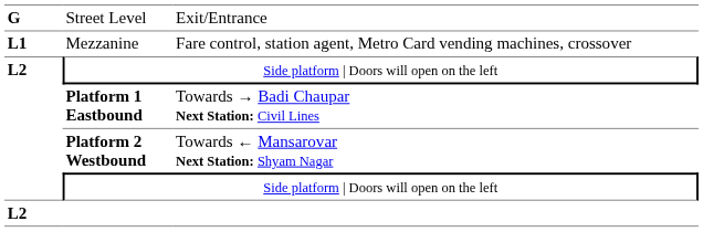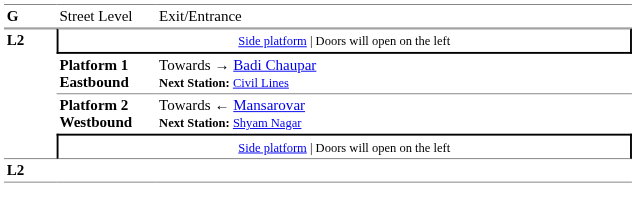 <table table border=0 cellspacing=0 cellpadding=3>
 <tr>
 <td style="border-bottom:solid 1px grey;border-top:solid 1px grey;" width=50 valign=top><strong>G</strong></td>
 <td style="border-top:solid 1px grey;border-bottom:solid 1px grey;" width=100 valign=top>Street Level</td>
 <td style="border-top:solid 1px grey;border-bottom:solid 1px grey;" width=500 valign=top>Exit/Entrance</td>
-</tr>
-<tr>
-<td valign=top><strong>L1</strong></td>
-<td valign=top>Mezzanine</td>
-<td valign=top>Fare control, station agent, Metro Card vending machines, crossover<br></td>
 </tr>
 <tr>
 <td style="border-top:solid 1px grey;border-bottom:solid 1px grey;" width=50 rowspan=4 valign=top><strong>L2</strong></td>
 <td style="border-top:solid 1px grey;border-right:solid 2px black;border-left:solid 2px black;border-bottom:solid 2px black;text-align:center;" colspan=2><small><a href='#'>Side platform</a> | Doors will open on the left </small></td>
 </tr>
 <tr>
 <td style="border-bottom:solid 1px grey;" width=100><span><strong>Platform 1</strong><br><strong>Eastbound</strong></span></td>
 <td style="border-bottom:solid 1px grey;" width=500>Towards → <a href='#'>Badi Chaupar</a><br><small><strong>Next Station:</strong> <a href='#'>Civil Lines</a></small></td>
 </tr>
 <tr>
 <td><span><strong>Platform 2</strong><br><strong>Westbound</strong></span></td>
 <td><span></span>Towards ← <a href='#'>Mansarovar</a><br><small><strong>Next Station:</strong> <a href='#'>Shyam Nagar</a></small></td>
 </tr>
 <tr>
 <td style="border-top:solid 2px black;border-right:solid 2px black;border-left:solid 2px black;border-bottom:solid 1px grey;" colspan=2  align=center><small><a href='#'>Side platform</a> | Doors will open on the left </small></td>
 </tr>
 <tr>
 <td style="border-bottom:solid 1px grey;" width=50 rowspan=2 valign=top><strong>L2</strong></td>
 <td style="border-bottom:solid 1px grey;" width=100></td>
 <td style="border-bottom:solid 1px grey;" width=500></td>
 </tr>
 <tr>
 </tr>
 </table>
